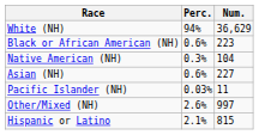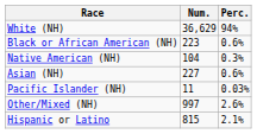 <table class="wikitable">
 <tr>
 <th>Race</th>
+<th>Num.</th>
 <th>Perc.</th>
-<th>Num.</th>
 </tr>
 <tr>
 <td><a href='#'>White</a> (NH)</td>
+<td>36,629</td>
 <td>94%</td>
-<td>36,629</td>
 </tr>
 <tr>
 <td><a href='#'>Black or African American</a> (NH)</td>
+<td>223</td>
 <td>0.6%</td>
-<td>223</td>
 </tr>
 <tr>
 <td><a href='#'>Native American</a> (NH)</td>
+<td>104</td>
 <td>0.3%</td>
-<td>104</td>
 </tr>
 <tr>
 <td><a href='#'>Asian</a> (NH)</td>
+<td>227</td>
 <td>0.6%</td>
-<td>227</td>
 </tr>
 <tr>
 <td><a href='#'>Pacific Islander</a> (NH)</td>
+<td>11</td>
 <td>0.03%</td>
-<td>11</td>
 </tr>
 <tr>
 <td><a href='#'>Other/Mixed</a> (NH)</td>
+<td>997</td>
 <td>2.6%</td>
-<td>997</td>
 </tr>
 <tr>
 <td><a href='#'>Hispanic</a> or <a href='#'>Latino</a></td>
+<td>815</td>
 <td>2.1%</td>
-<td>815</td>
 </tr>
 </table>
